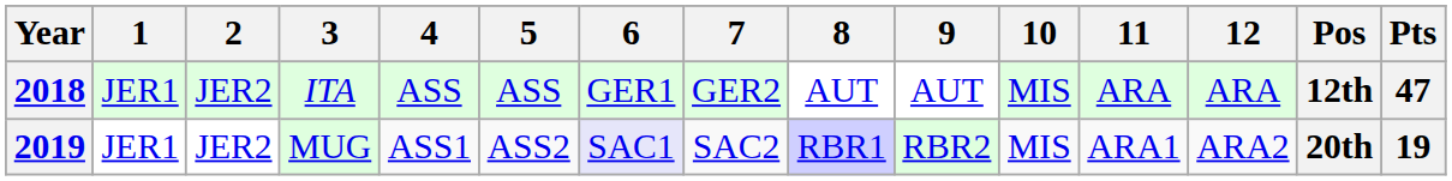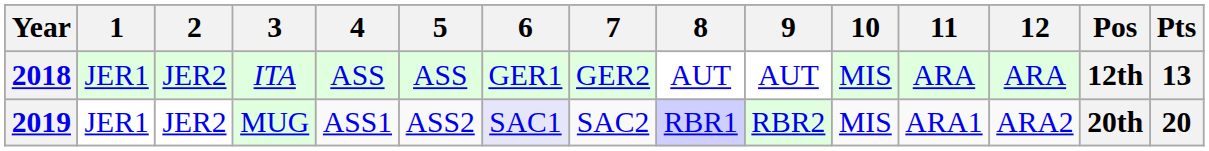 <table class="wikitable" style="text-align:center;">
 <tr>
 <th>Year</th>
 <th>1</th>
 <th>2</th>
 <th>3</th>
 <th>4</th>
 <th>5</th>
 <th>6</th>
 <th>7</th>
 <th>8</th>
 <th>9</th>
 <th>10</th>
 <th>11</th>
 <th>12</th>
 <th>Pos</th>
 <th>Pts</th>
 </tr>
 <tr>
 <th><a href='#'>2018</a></th>
 <td style="background:#dfffdf;"><a href='#'>JER1</a><br></td>
 <td style="background:#dfffdf;"><a href='#'>JER2</a><br></td>
 <td style="background:#dfffdf;"><em><a href='#'>ITA</a></em><br></td>
 <td style="background:#dfffdf;"><a href='#'>ASS</a><br></td>
 <td style="background:#dfffdf;"><a href='#'>ASS</a><br></td>
 <td style="background:#dfffdf;"><a href='#'>GER1</a><br></td>
 <td style="background:#dfffdf;"><a href='#'>GER2</a><br></td>
 <td style="background:#ffffff;"><a href='#'>AUT</a><br></td>
 <td style="background:#ffffff;"><a href='#'>AUT</a><br></td>
 <td style="background:#dfffdf;"><a href='#'>MIS</a><br></td>
 <td style="background:#dfffdf;"><a href='#'>ARA</a><br></td>
 <td style="background:#dfffdf;"><a href='#'>ARA</a><br></td>
 <th>12th</th>
-<th>47</th>
+<th>13</th>
 </tr>
 <tr>
 <th><a href='#'>2019</a></th>
 <td style="background:#FFFFFF;"><a href='#'>JER1</a><br></td>
 <td style="background:#FFFFFF;"><a href='#'>JER2</a><br></td>
 <td style="background:#DFFFDF;"><a href='#'>MUG</a><br></td>
 <td><a href='#'>ASS1</a></td>
 <td><a href='#'>ASS2</a></td>
 <td style="background: lavender;"><a href='#'>SAC1</a></td>
 <td><a href='#'>SAC2</a></td>
 <td style="background:#CFCFFF;"><a href='#'>RBR1</a><br></td>
 <td style="background:#DFFFDF;"><a href='#'>RBR2</a><br></td>
 <td><a href='#'>MIS</a><br></td>
 <td><a href='#'>ARA1</a></td>
 <td><a href='#'>ARA2</a></td>
 <th>20th</th>
-<th>19</th>
+<th>20</th>
 </tr>
 </table>
